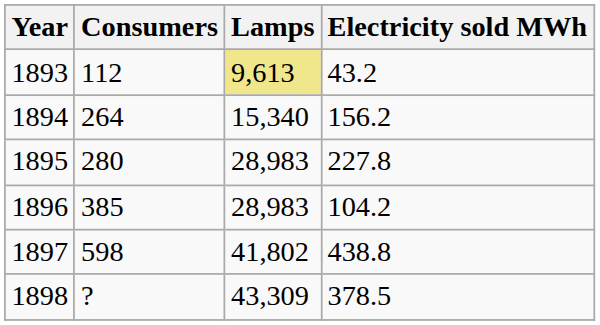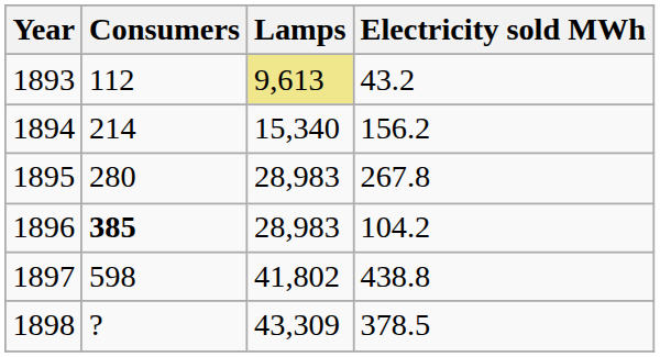 <table class="wikitable">
 <tr>
 <th>Year</th>
 <th>Consumers</th>
 <th>Lamps</th>
 <th>Electricity sold MWh</th>
 </tr>
 <tr>
 <td>1893</td>
 <td>112</td>
 <td style="background: khaki;">9,613</td>
 <td>43.2</td>
 </tr>
 <tr>
 <td>1894</td>
-<td>264</td>
+<td>214</td>
 <td>15,340</td>
 <td>156.2</td>
 </tr>
 <tr>
 <td>1895</td>
 <td>280</td>
 <td>28,983</td>
-<td>227.8</td>
+<td>267.8</td>
 </tr>
 <tr>
 <td>1896</td>
-<td>385</td>
+<td><strong>385</strong></td>
 <td>28,983</td>
 <td>104.2</td>
 </tr>
 <tr>
 <td>1897</td>
 <td>598</td>
 <td>41,802</td>
 <td>438.8</td>
 </tr>
 <tr>
 <td>1898</td>
 <td>?</td>
 <td>43,309</td>
 <td>378.5</td>
 </tr>
 </table>
